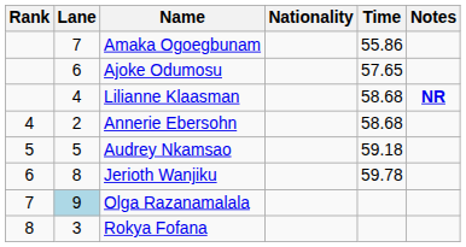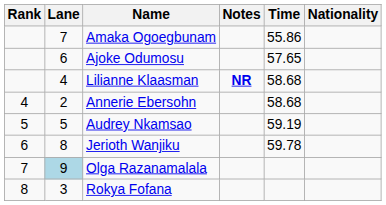 <table class="wikitable sortable" style="text-align:center">
 <tr>
 <th>Rank</th>
 <th>Lane</th>
 <th>Name</th>
+<th>Notes</th>
+<th>Time</th>
 <th>Nationality</th>
-<th>Time</th>
-<th>Notes</th>
 </tr>
 <tr>
 <td></td>
 <td>7</td>
 <td align=left><a href='#'>Amaka Ogoegbunam</a></td>
+<td></td>
+<td>55.86</td>
 <td align=left></td>
-<td>55.86</td>
-<td></td>
 </tr>
 <tr>
 <td></td>
 <td>6</td>
 <td align=left><a href='#'>Ajoke Odumosu</a></td>
+<td></td>
+<td>57.65</td>
 <td align=left></td>
-<td>57.65</td>
-<td></td>
 </tr>
 <tr>
 <td></td>
 <td>4</td>
 <td align=left><a href='#'>Lilianne Klaasman</a></td>
+<td><strong><a href='#'>NR</a></strong></td>
+<td>58.68</td>
 <td align=left></td>
-<td>58.68</td>
-<td><strong><a href='#'>NR</a></strong></td>
 </tr>
 <tr>
 <td>4</td>
 <td>2</td>
 <td align=left><a href='#'>Annerie Ebersohn</a></td>
+<td></td>
+<td>58.68</td>
 <td align=left></td>
-<td>58.68</td>
-<td></td>
 </tr>
 <tr>
 <td>5</td>
 <td>5</td>
 <td align=left><a href='#'>Audrey Nkamsao</a></td>
+<td></td>
+<td>59.19</td>
 <td align=left></td>
-<td>59.18</td>
-<td></td>
 </tr>
 <tr>
 <td>6</td>
 <td>8</td>
 <td align=left><a href='#'>Jerioth Wanjiku</a></td>
+<td></td>
+<td>59.78</td>
 <td align=left></td>
-<td>59.78</td>
-<td></td>
 </tr>
 <tr>
 <td>7</td>
 <td style="background: lightblue;">9</td>
 <td align=left><a href='#'>Olga Razanamalala</a></td>
-<td align=left></td>
 <td></td>
 <td></td>
+<td align=left></td>
 </tr>
 <tr>
 <td>8</td>
 <td>3</td>
 <td align=left><a href='#'>Rokya Fofana</a></td>
-<td align=left></td>
 <td></td>
 <td></td>
+<td align=left></td>
 </tr>
 </table>
